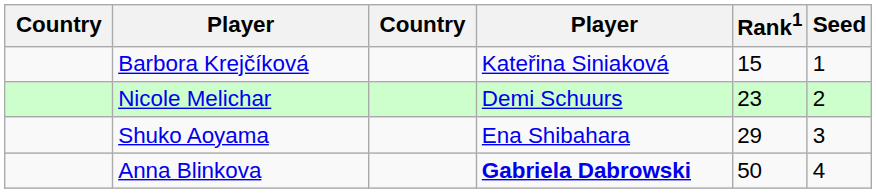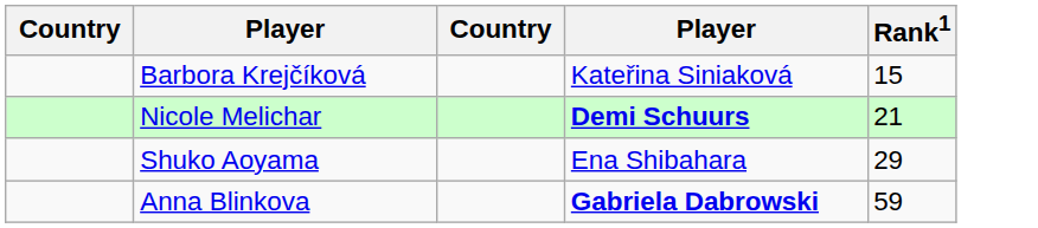 <table class="sortable wikitable">
 <tr>
 <th width="70">Country</th>
 <th width="175">Player</th>
 <th width="70">Country</th>
 <th width="175">Player</th>
 <th>Rank<sup>1</sup></th>
-<th>Seed</th>
 </tr>
 <tr>
 <td></td>
 <td><a href='#'>Barbora Krejčíková</a></td>
 <td></td>
 <td><a href='#'>Kateřina Siniaková</a></td>
 <td>15</td>
-<td>1</td>
 </tr>
 <tr style="background:#cfc;">
 <td></td>
 <td><a href='#'>Nicole Melichar</a></td>
 <td></td>
-<td><a href='#'>Demi Schuurs</a></td>
-<td>23</td>
-<td>2</td>
+<td><strong><a href='#'>Demi Schuurs</a></strong></td>
+<td>21</td>
 </tr>
 <tr>
 <td></td>
 <td><a href='#'>Shuko Aoyama</a></td>
 <td></td>
 <td><a href='#'>Ena Shibahara</a></td>
 <td>29</td>
-<td>3</td>
 </tr>
 <tr>
 <td></td>
 <td><a href='#'>Anna Blinkova</a></td>
 <td></td>
 <td><strong><a href='#'>Gabriela Dabrowski</a></strong></td>
-<td>50</td>
-<td>4</td>
+<td>59</td>
 </tr>
 </table>
